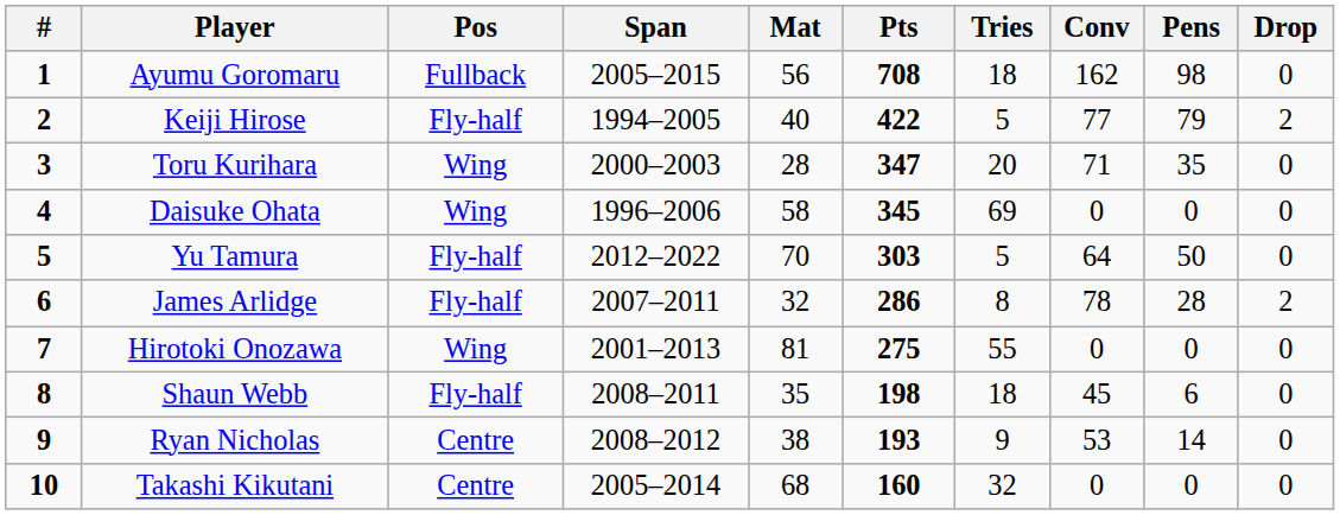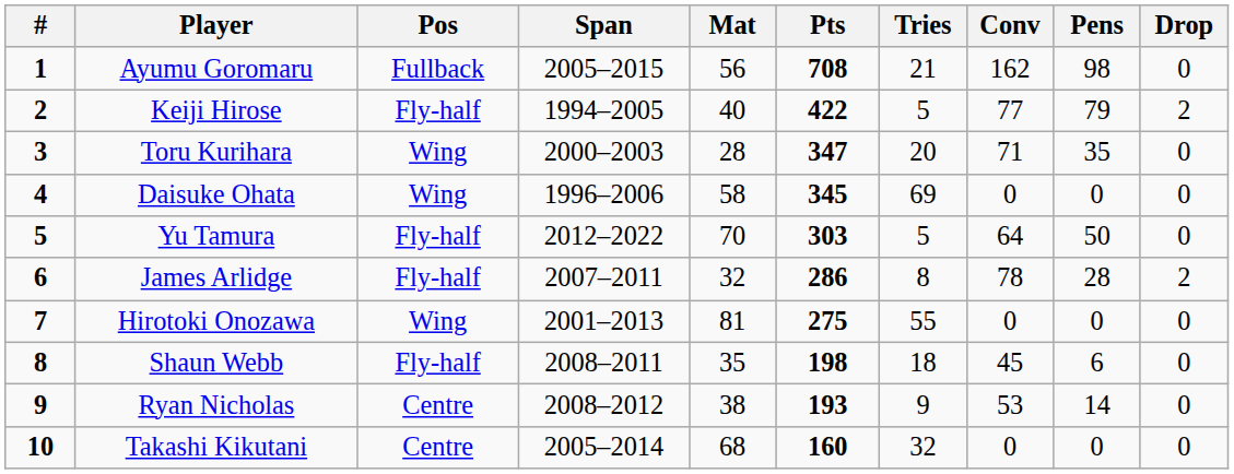 <table class="wikitable" style="font-size:100%; text-align:center;">
 <tr>
 <th style="width:35px;">#</th>
 <th style="width:162px;">Player</th>
 <th style="width:90px;">Pos</th>
 <th style="width:95px;">Span</th>
 <th style="width:45px;">Mat</th>
 <th style="width:55px;">Pts</th>
 <th style="width:45px;">Tries</th>
 <th style="width:45px;">Conv</th>
 <th style="width:45px;">Pens</th>
 <th style="width:45px;">Drop</th>
 </tr>
 <tr>
 <td><strong>1</strong></td>
 <td><a href='#'>Ayumu Goromaru</a></td>
 <td><a href='#'>Fullback</a></td>
 <td>2005–2015</td>
 <td>56</td>
 <td><strong>708</strong></td>
-<td>18</td>
+<td>21</td>
 <td>162</td>
 <td>98</td>
 <td>0</td>
 </tr>
 <tr>
 <td><strong>2</strong></td>
 <td><a href='#'>Keiji Hirose</a></td>
 <td><a href='#'>Fly-half</a></td>
 <td>1994–2005</td>
 <td>40</td>
 <td><strong>422</strong></td>
 <td>5</td>
 <td>77</td>
 <td>79</td>
 <td>2</td>
 </tr>
 <tr>
 <td><strong>3</strong></td>
 <td><a href='#'>Toru Kurihara</a></td>
 <td><a href='#'>Wing</a></td>
 <td>2000–2003</td>
 <td>28</td>
 <td><strong>347</strong></td>
 <td>20</td>
 <td>71</td>
 <td>35</td>
 <td>0</td>
 </tr>
 <tr>
 <td><strong>4</strong></td>
 <td><a href='#'>Daisuke Ohata</a></td>
 <td><a href='#'>Wing</a></td>
 <td>1996–2006</td>
 <td>58</td>
 <td><strong>345</strong></td>
 <td>69</td>
 <td>0</td>
 <td>0</td>
 <td>0</td>
 </tr>
 <tr>
 <td><strong>5</strong></td>
 <td><a href='#'>Yu Tamura</a></td>
 <td><a href='#'>Fly-half</a></td>
 <td>2012–2022</td>
 <td>70</td>
 <td><strong>303</strong></td>
 <td>5</td>
 <td>64</td>
 <td>50</td>
 <td>0</td>
 </tr>
 <tr>
 <td><strong>6</strong></td>
 <td><a href='#'>James Arlidge</a></td>
 <td><a href='#'>Fly-half</a></td>
 <td>2007–2011</td>
 <td>32</td>
 <td><strong>286</strong></td>
 <td>8</td>
 <td>78</td>
 <td>28</td>
 <td>2</td>
 </tr>
 <tr>
 <td><strong>7</strong></td>
 <td><a href='#'>Hirotoki Onozawa</a></td>
 <td><a href='#'>Wing</a></td>
 <td>2001–2013</td>
 <td>81</td>
 <td><strong>275</strong></td>
 <td>55</td>
 <td>0</td>
 <td>0</td>
 <td>0</td>
 </tr>
 <tr>
 <td><strong>8</strong></td>
 <td><a href='#'>Shaun Webb</a></td>
 <td><a href='#'>Fly-half</a></td>
 <td>2008–2011</td>
 <td>35</td>
 <td><strong>198</strong></td>
 <td>18</td>
 <td>45</td>
 <td>6</td>
 <td>0</td>
 </tr>
 <tr>
 <td><strong>9</strong></td>
 <td><a href='#'>Ryan Nicholas</a></td>
 <td><a href='#'>Centre</a></td>
 <td>2008–2012</td>
 <td>38</td>
 <td><strong>193</strong></td>
 <td>9</td>
 <td>53</td>
 <td>14</td>
 <td>0</td>
 </tr>
 <tr>
 <td><strong>10</strong></td>
 <td><a href='#'>Takashi Kikutani</a></td>
 <td><a href='#'>Centre</a></td>
 <td>2005–2014</td>
 <td>68</td>
 <td><strong>160</strong></td>
 <td>32</td>
 <td>0</td>
 <td>0</td>
 <td>0</td>
 </tr>
 </table>
